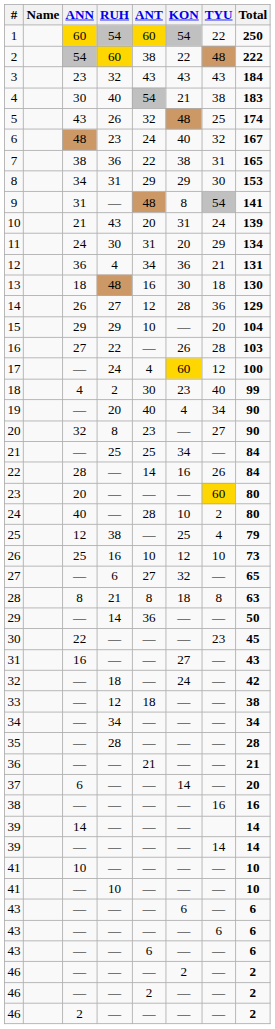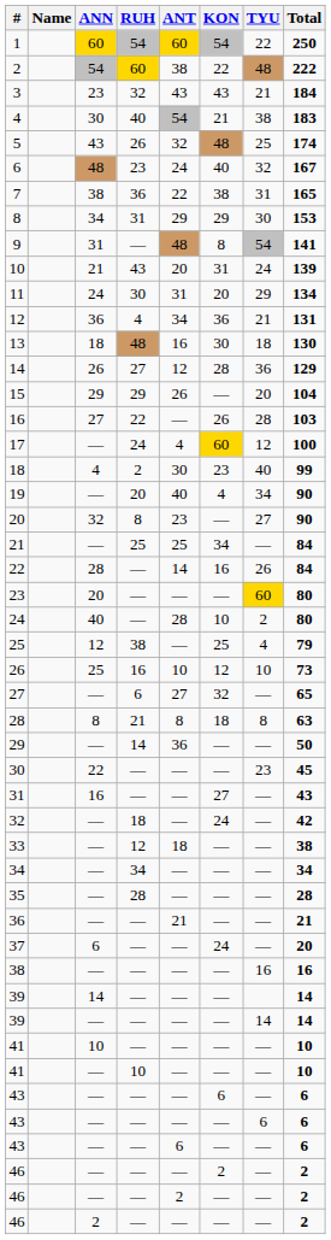 <table class="wikitable sortable" style="text-align:center;">
 <tr>
 <th>#</th>
 <th>Name</th>
 <th><a href='#'>ANN</a></th>
 <th><a href='#'>RUH</a></th>
 <th><a href='#'>ANT</a></th>
 <th><a href='#'>KON</a></th>
 <th><a href='#'>TYU</a></th>
 <th><strong>Total</strong> </th>
 </tr>
 <tr>
 <td>1</td>
 <td align="left"></td>
 <td bgcolor="gold">60</td>
 <td bgcolor="silver">54</td>
 <td bgcolor="gold">60</td>
 <td bgcolor="silver">54</td>
 <td>22</td>
 <td><strong>250</strong></td>
 </tr>
 <tr>
 <td>2</td>
 <td align="left"></td>
 <td bgcolor="silver">54</td>
 <td bgcolor="gold">60</td>
 <td>38</td>
 <td>22</td>
 <td bgcolor="CC9966">48</td>
 <td><strong>222</strong></td>
 </tr>
 <tr>
 <td>3</td>
 <td align="left"></td>
 <td>23</td>
 <td>32</td>
 <td>43</td>
 <td>43</td>
-<td>43</td>
+<td>21</td>
 <td><strong>184</strong></td>
 </tr>
 <tr>
 <td>4</td>
 <td align="left"></td>
 <td>30</td>
 <td>40</td>
 <td bgcolor="silver">54</td>
 <td>21</td>
 <td>38</td>
 <td><strong>183</strong></td>
 </tr>
 <tr>
 <td>5</td>
 <td align="left"></td>
 <td>43</td>
 <td>26</td>
 <td>32</td>
 <td bgcolor="CC9966">48</td>
 <td>25</td>
 <td><strong>174</strong></td>
 </tr>
 <tr>
 <td>6</td>
 <td align="left"></td>
 <td bgcolor="CC9966">48</td>
 <td>23</td>
 <td>24</td>
 <td>40</td>
 <td>32</td>
 <td><strong>167</strong></td>
 </tr>
 <tr>
 <td>7</td>
 <td align="left"></td>
 <td>38</td>
 <td>36</td>
 <td>22</td>
 <td>38</td>
 <td>31</td>
 <td><strong>165</strong></td>
 </tr>
 <tr>
 <td>8</td>
 <td align="left"></td>
 <td>34</td>
 <td>31</td>
 <td>29</td>
 <td>29</td>
 <td>30</td>
 <td><strong>153</strong></td>
 </tr>
 <tr>
 <td>9</td>
 <td align="left"></td>
 <td>31</td>
 <td>—</td>
 <td bgcolor="CC9966">48</td>
 <td>8</td>
 <td bgcolor="silver">54</td>
 <td><strong>141</strong></td>
 </tr>
 <tr>
 <td>10</td>
 <td align="left"></td>
 <td>21</td>
 <td>43</td>
 <td>20</td>
 <td>31</td>
 <td>24</td>
 <td><strong>139</strong></td>
 </tr>
 <tr>
 <td>11</td>
 <td align="left"></td>
 <td>24</td>
 <td>30</td>
 <td>31</td>
 <td>20</td>
 <td>29</td>
 <td><strong>134</strong></td>
 </tr>
 <tr>
 <td>12</td>
 <td align="left"></td>
 <td>36</td>
 <td>4</td>
 <td>34</td>
 <td>36</td>
 <td>21</td>
 <td><strong>131</strong></td>
 </tr>
 <tr>
 <td>13</td>
 <td align="left"></td>
 <td>18</td>
 <td bgcolor="CC9966">48</td>
 <td>16</td>
 <td>30</td>
 <td>18</td>
 <td><strong>130</strong></td>
 </tr>
 <tr>
 <td>14</td>
 <td align="left"></td>
 <td>26</td>
 <td>27</td>
 <td>12</td>
 <td>28</td>
 <td>36</td>
 <td><strong>129</strong></td>
 </tr>
 <tr>
 <td>15</td>
 <td align="left"></td>
 <td>29</td>
 <td>29</td>
-<td>10</td>
+<td>26</td>
 <td>—</td>
 <td>20</td>
 <td><strong>104</strong></td>
 </tr>
 <tr>
 <td>16</td>
 <td align="left"></td>
 <td>27</td>
 <td>22</td>
 <td>—</td>
 <td>26</td>
 <td>28</td>
 <td><strong>103</strong></td>
 </tr>
 <tr>
 <td>17</td>
 <td align="left"></td>
 <td>—</td>
 <td>24</td>
 <td>4</td>
 <td bgcolor="gold">60</td>
 <td>12</td>
 <td><strong>100</strong></td>
 </tr>
 <tr>
 <td>18</td>
 <td align="left"></td>
 <td>4</td>
 <td>2</td>
 <td>30</td>
 <td>23</td>
 <td>40</td>
 <td><strong>99</strong></td>
 </tr>
 <tr>
 <td>19</td>
 <td align="left"></td>
 <td>—</td>
 <td>20</td>
 <td>40</td>
 <td>4</td>
 <td>34</td>
 <td><strong>90</strong></td>
 </tr>
 <tr>
 <td>20</td>
 <td align="left"></td>
 <td>32</td>
 <td>8</td>
 <td>23</td>
 <td>—</td>
 <td>27</td>
 <td><strong>90</strong></td>
 </tr>
 <tr>
 <td>21</td>
 <td align="left"></td>
 <td>—</td>
 <td>25</td>
 <td>25</td>
 <td>34</td>
 <td>—</td>
 <td><strong>84</strong></td>
 </tr>
 <tr>
 <td>22</td>
 <td align="left"></td>
 <td>28</td>
 <td>—</td>
 <td>14</td>
 <td>16</td>
 <td>26</td>
 <td><strong>84</strong></td>
 </tr>
 <tr>
 <td>23</td>
 <td align="left"></td>
 <td>20</td>
 <td>—</td>
 <td>—</td>
 <td>—</td>
 <td bgcolor="gold">60</td>
 <td><strong>80</strong></td>
 </tr>
 <tr>
 <td>24</td>
 <td align="left"></td>
 <td>40</td>
 <td>—</td>
 <td>28</td>
 <td>10</td>
 <td>2</td>
 <td><strong>80</strong></td>
 </tr>
 <tr>
 <td>25</td>
 <td align="left"></td>
 <td>12</td>
 <td>38</td>
 <td>—</td>
 <td>25</td>
 <td>4</td>
 <td><strong>79</strong></td>
 </tr>
 <tr>
 <td>26</td>
 <td align="left"></td>
 <td>25</td>
 <td>16</td>
 <td>10</td>
 <td>12</td>
 <td>10</td>
 <td><strong>73</strong></td>
 </tr>
 <tr>
 <td>27</td>
 <td align="left"></td>
 <td>—</td>
 <td>6</td>
 <td>27</td>
 <td>32</td>
 <td>—</td>
 <td><strong>65</strong></td>
 </tr>
 <tr>
 <td>28</td>
 <td align="left"></td>
 <td>8</td>
 <td>21</td>
 <td>8</td>
 <td>18</td>
 <td>8</td>
 <td><strong>63</strong></td>
 </tr>
 <tr>
 <td>29</td>
 <td align="left"></td>
 <td>—</td>
 <td>14</td>
 <td>36</td>
 <td>—</td>
 <td>—</td>
 <td><strong>50</strong></td>
 </tr>
 <tr>
 <td>30</td>
 <td align="left"></td>
 <td>22</td>
 <td>—</td>
 <td>—</td>
 <td>—</td>
 <td>23</td>
 <td><strong>45</strong></td>
 </tr>
 <tr>
 <td>31</td>
 <td align="left"></td>
 <td>16</td>
 <td>—</td>
 <td>—</td>
 <td>27</td>
 <td>—</td>
 <td><strong>43</strong></td>
 </tr>
 <tr>
 <td>32</td>
 <td align="left"></td>
 <td>—</td>
 <td>18</td>
 <td>—</td>
 <td>24</td>
 <td>—</td>
 <td><strong>42</strong></td>
 </tr>
 <tr>
 <td>33</td>
 <td align="left"></td>
 <td>—</td>
 <td>12</td>
 <td>18</td>
 <td>—</td>
 <td>—</td>
 <td><strong>38</strong></td>
 </tr>
 <tr>
 <td>34</td>
 <td align="left"></td>
 <td>—</td>
 <td>34</td>
 <td>—</td>
 <td>—</td>
 <td>—</td>
 <td><strong>34</strong></td>
 </tr>
 <tr>
 <td>35</td>
 <td align="left"></td>
 <td>—</td>
 <td>28</td>
 <td>—</td>
 <td>—</td>
 <td>—</td>
 <td><strong>28</strong></td>
 </tr>
 <tr>
 <td>36</td>
 <td align="left"></td>
 <td>—</td>
 <td>—</td>
 <td>21</td>
 <td>—</td>
 <td>—</td>
 <td><strong>21</strong></td>
 </tr>
 <tr>
 <td>37</td>
 <td align="left"></td>
 <td>6</td>
 <td>—</td>
 <td>—</td>
-<td>14</td>
+<td>24</td>
 <td>—</td>
 <td><strong>20</strong></td>
 </tr>
 <tr>
 <td>38</td>
 <td align="left"></td>
 <td>—</td>
 <td>—</td>
 <td>—</td>
 <td>—</td>
 <td>16</td>
 <td><strong>16</strong></td>
 </tr>
 <tr>
 <td>39</td>
 <td align="left"></td>
 <td>14</td>
 <td>—</td>
 <td>—</td>
 <td>—</td>
 <td></td>
 <td><strong>14</strong></td>
 </tr>
 <tr>
 <td>39</td>
 <td align="left"></td>
 <td>—</td>
 <td>—</td>
 <td>—</td>
 <td>—</td>
 <td>14</td>
 <td><strong>14</strong></td>
 </tr>
 <tr>
 <td>41</td>
 <td align="left"></td>
 <td>10</td>
 <td>—</td>
 <td>—</td>
 <td>—</td>
 <td>—</td>
 <td><strong>10</strong></td>
 </tr>
 <tr>
 <td>41</td>
 <td align="left"></td>
 <td>—</td>
 <td>10</td>
 <td>—</td>
 <td>—</td>
 <td>—</td>
 <td><strong>10</strong></td>
 </tr>
 <tr>
 <td>43</td>
 <td align="left"></td>
 <td>—</td>
 <td>—</td>
 <td>—</td>
 <td>6</td>
 <td>—</td>
 <td><strong>6</strong></td>
 </tr>
 <tr>
 <td>43</td>
 <td align="left"></td>
 <td>—</td>
 <td>—</td>
 <td>—</td>
 <td>—</td>
 <td>6</td>
 <td><strong>6</strong></td>
 </tr>
 <tr>
 <td>43</td>
 <td align="left"></td>
 <td>—</td>
 <td>—</td>
 <td>6</td>
 <td>—</td>
 <td>—</td>
 <td><strong>6</strong></td>
 </tr>
 <tr>
 <td>46</td>
 <td align="left"></td>
 <td>—</td>
 <td>—</td>
 <td>—</td>
 <td>2</td>
 <td>—</td>
 <td><strong>2</strong></td>
 </tr>
 <tr>
 <td>46</td>
 <td align="left"></td>
 <td>—</td>
 <td>—</td>
 <td>2</td>
 <td>—</td>
 <td>—</td>
 <td><strong>2</strong></td>
 </tr>
 <tr>
 <td>46</td>
 <td align="left"></td>
 <td>2</td>
 <td>—</td>
 <td>—</td>
 <td>—</td>
 <td>—</td>
 <td><strong>2</strong></td>
 </tr>
 </table>
